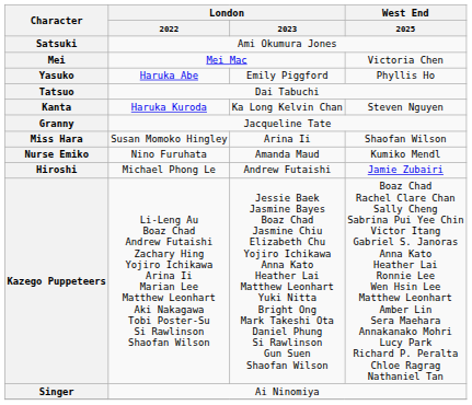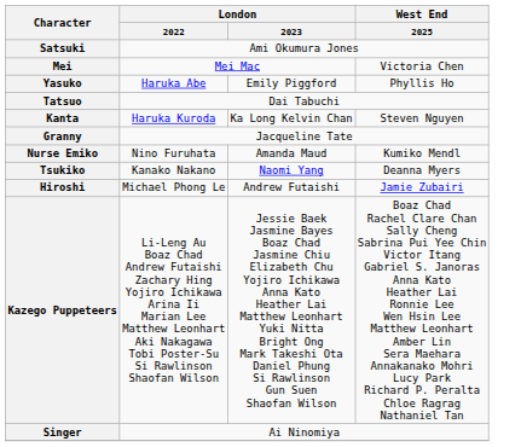 <table class="wikitable sortable">
 <tr>
 <th rowspan="2">Character</th>
 <th colspan="2">London</th>
 <th>West End</th>
 </tr>
 <tr>
 <th><small>2022</small></th>
 <th><small>2023</small></th>
 <th><small>2025</small></th>
 </tr>
 <tr>
 <th>Satsuki</th>
 <td colspan="3" align="center">Ami Okumura Jones</td>
 </tr>
 <tr>
 <th>Mei</th>
 <td align="center" colspan="2"><a href='#'>Mei Mac</a></td>
 <td align="center">Victoria Chen</td>
 </tr>
 <tr>
 <th>Yasuko</th>
 <td align="center"><a href='#'>Haruka Abe</a></td>
 <td align="center">Emily Piggford</td>
 <td align="center">Phyllis Ho</td>
 </tr>
 <tr>
 <th>Tatsuo</th>
 <td colspan="3" align="center">Dai Tabuchi</td>
 </tr>
 <tr>
 <th>Kanta</th>
 <td align="center"><a href='#'>Haruka Kuroda</a></td>
 <td align="center">Ka Long Kelvin Chan</td>
 <td align="center">Steven Nguyen</td>
 </tr>
 <tr>
 <th>Granny</th>
 <td colspan="3" align="center">Jacqueline Tate</td>
 </tr>
 <tr>
-<th>Miss Hara</th>
-<td align="center">Susan Momoko Hingley</td>
-<td align="center">Arina Ii</td>
-<td align="center">Shaofan Wilson</td>
-</tr>
-<tr>
 <th>Nurse Emiko</th>
 <td align="center">Nino Furuhata</td>
 <td align="center">Amanda Maud</td>
 <td align="center">Kumiko Mendl</td>
+</tr>
+<tr>
+<th>Tsukiko</th>
+<td align="center">Kanako Nakano</td>
+<td align="center"><a href='#'>Naomi Yang</a></td>
+<td align="center">Deanna Myers</td>
 </tr>
 <tr>
 <th>Hiroshi</th>
 <td align="center">Michael Phong Le</td>
 <td align="center">Andrew Futaishi</td>
 <td align="center"><a href='#'>Jamie Zubairi</a></td>
 </tr>
 <tr>
 <th>Kazego Puppeteers</th>
 <td align="center">Li-Leng Au<br>Boaz Chad<br>Andrew Futaishi<br>Zachary Hing<br>Yojiro Ichikawa<br>Arina Ii<br>Marian Lee<br>Matthew Leonhart<br>Aki Nakagawa<br>Tobi Poster-Su<br>Si Rawlinson<br>Shaofan Wilson</td>
 <td align="center">Jessie Baek<br> Jasmine Bayes<br>Boaz Chad<br>Jasmine Chiu<br>Elizabeth Chu<br>Yojiro Ichikawa<br>Anna Kato<br>Heather Lai<br>Matthew Leonhart<br>Yuki Nitta<br>Bright Ong<br>Mark Takeshi Ota<br>Daniel Phung<br>Si Rawlinson<br>Gun Suen<br>Shaofan Wilson</td>
 <td align="center">Boaz Chad<br> Rachel Clare Chan<br> Sally Cheng<br> Sabrina Pui Yee Chin<br> Victor Itang<br> Gabriel S. Janoras<br>Anna Kato<br>Heather Lai<br>Ronnie Lee<br>Wen Hsin Lee<br>Matthew Leonhart<br>Amber Lin<br> Sera Maehara<br>Annakanako Mohri<br>Lucy Park<br>Richard P. Peralta<br>Chloe Ragrag<br>Nathaniel Tan</td>
 </tr>
 <tr>
 <th>Singer</th>
 <td colspan="3" align="center">Ai Ninomiya</td>
 </tr>
 <tr>
 </tr>
 </table>
